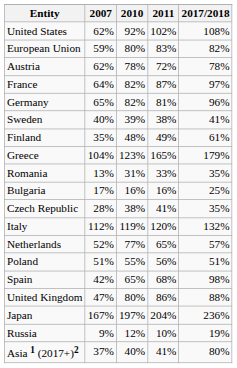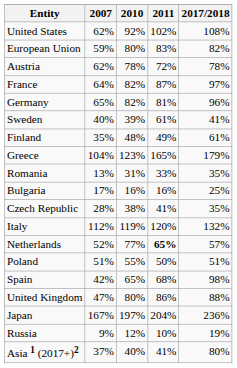 <table class="wikitable sortable" style="text-align: right;">
 <tr>
 </tr>
 <tr>
 <th scope="col">Entity</th>
 <th scope="col">2007</th>
 <th scope="col">2010</th>
 <th scope="col">2011</th>
 <th scope="col">2017/2018</th>
 </tr>
 <tr>
 <td style="text-align: left;">United States</td>
 <td>62%</td>
 <td>92%</td>
 <td>102%</td>
 <td>108%</td>
 </tr>
 <tr>
 <td style="text-align: left;">European Union</td>
 <td>59%</td>
 <td>80%</td>
 <td>83%</td>
 <td>82%</td>
 </tr>
 <tr>
 <td style="text-align: left;">Austria</td>
 <td>62%</td>
 <td>78%</td>
 <td>72%</td>
 <td>78%</td>
 </tr>
 <tr>
 <td style="text-align: left;">France</td>
 <td>64%</td>
 <td>82%</td>
 <td>87%</td>
 <td>97%</td>
 </tr>
 <tr>
 <td style="text-align: left;">Germany</td>
 <td>65%</td>
 <td>82%</td>
 <td>81%</td>
 <td>96%</td>
 </tr>
 <tr>
 <td style="text-align: left;">Sweden</td>
 <td>40%</td>
 <td>39%</td>
-<td>38%</td>
+<td>61%</td>
 <td>41%</td>
 </tr>
 <tr>
 <td style="text-align: left;">Finland</td>
 <td>35%</td>
 <td>48%</td>
 <td>49%</td>
 <td>61%</td>
 </tr>
 <tr>
 <td style="text-align: left;">Greece</td>
 <td>104%</td>
 <td>123%</td>
 <td>165%</td>
 <td>179%</td>
 </tr>
 <tr>
 <td style="text-align: left;">Romania</td>
 <td>13%</td>
 <td>31%</td>
 <td>33%</td>
 <td>35%</td>
 </tr>
 <tr>
 <td style="text-align: left;">Bulgaria</td>
 <td>17%</td>
 <td>16%</td>
 <td>16%</td>
 <td>25%</td>
 </tr>
 <tr>
 <td style="text-align: left;">Czech Republic</td>
 <td>28%</td>
 <td>38%</td>
 <td>41%</td>
 <td>35%</td>
 </tr>
 <tr>
 <td style="text-align: left;">Italy</td>
 <td>112%</td>
 <td>119%</td>
 <td>120%</td>
 <td>132%</td>
 </tr>
 <tr>
 <td style="text-align: left;">Netherlands</td>
 <td>52%</td>
 <td>77%</td>
-<td>65%</td>
+<td><strong>65%</strong></td>
 <td>57%</td>
 </tr>
 <tr>
 <td style="text-align: left;">Poland</td>
 <td>51%</td>
 <td>55%</td>
-<td>56%</td>
+<td>50%</td>
 <td>51%</td>
 </tr>
 <tr>
 <td style="text-align: left;">Spain</td>
 <td>42%</td>
 <td>65%</td>
 <td>68%</td>
 <td>98%</td>
 </tr>
 <tr>
 <td style="text-align: left;">United Kingdom</td>
 <td>47%</td>
 <td>80%</td>
 <td>86%</td>
 <td>88%</td>
 </tr>
 <tr>
 <td style="text-align: left;">Japan</td>
 <td>167%</td>
 <td>197%</td>
 <td>204%</td>
 <td>236%</td>
 </tr>
 <tr>
 <td style="text-align: left;">Russia</td>
 <td>9%</td>
 <td>12%</td>
 <td>10%</td>
 <td>19%</td>
 </tr>
 <tr>
 <td style="text-align: left;">Asia <strong><sup>1</sup></strong> (2017+)<strong><sup>2</sup></strong></td>
 <td>37%</td>
 <td>40%</td>
 <td>41%</td>
 <td>80%</td>
 </tr>
 </table>
